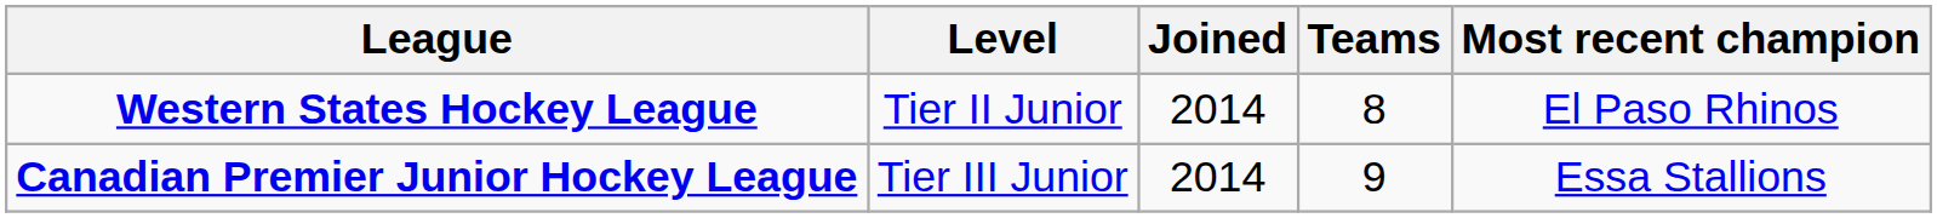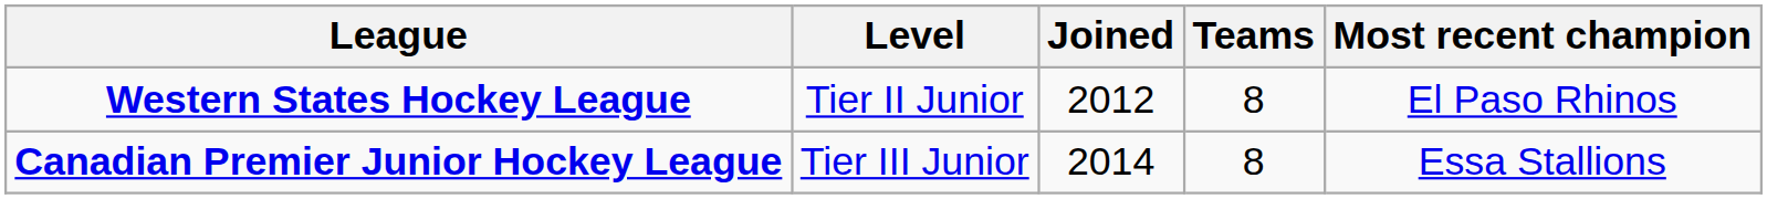 <table class="wikitable" style="text-align:center">
 <tr>
 <th>League</th>
 <th>Level</th>
 <th>Joined</th>
 <th>Teams</th>
 <th>Most recent champion</th>
 </tr>
 <tr>
 <td><strong><a href='#'>Western States Hockey League</a></strong></td>
 <td><a href='#'>Tier II Junior</a></td>
-<td>2014</td>
+<td>2012</td>
 <td>8</td>
 <td><a href='#'>El Paso Rhinos</a></td>
 </tr>
 <tr>
 <td><strong><a href='#'>Canadian Premier Junior Hockey League</a></strong></td>
 <td><a href='#'>Tier III Junior</a></td>
 <td>2014</td>
-<td>9</td>
+<td>8</td>
 <td><a href='#'>Essa Stallions</a></td>
 </tr>
 </table>
